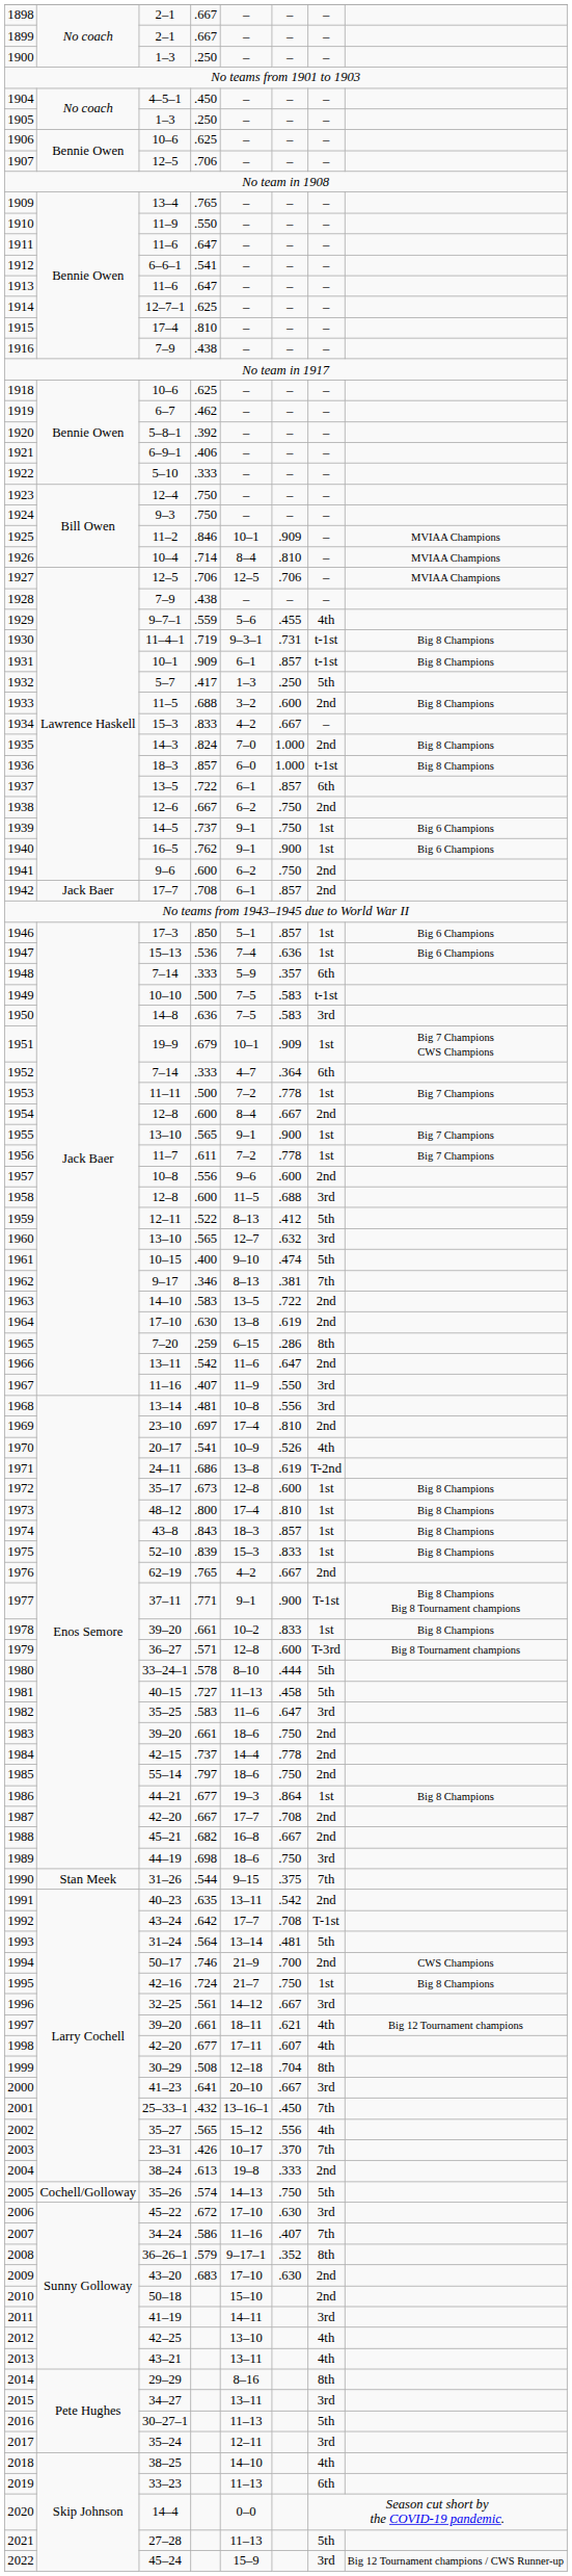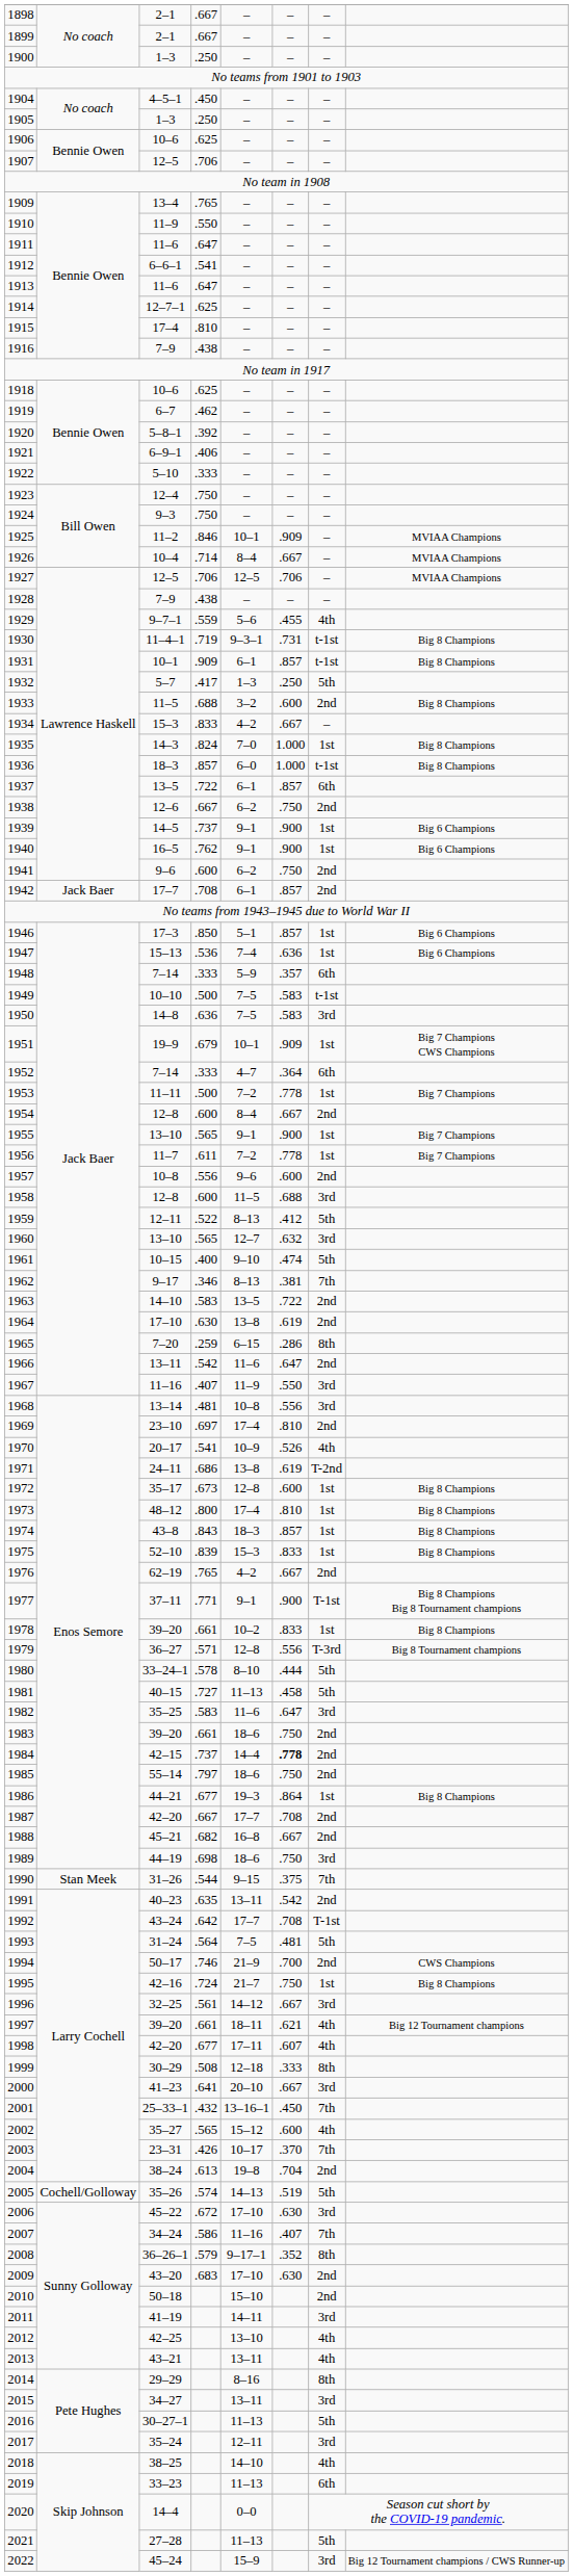 <table class="wikitable sortable" style="text-align:center;">
 <tr>
 </tr>
 <tr>
 </tr>
 <tr>
 <td>1898</td>
 <td rowspan="3"><em>No coach</em></td>
 <td>2–1</td>
 <td>.667</td>
 <td>–</td>
 <td>–</td>
 <td>–</td>
 <td></td>
 </tr>
 <tr>
 <td>1899</td>
 <td>2–1</td>
 <td>.667</td>
 <td>–</td>
 <td>–</td>
 <td>–</td>
 <td></td>
 </tr>
 <tr>
 <td>1900</td>
 <td>1–3</td>
 <td>.250</td>
 <td>–</td>
 <td>–</td>
 <td>–</td>
 <td></td>
 </tr>
 <tr>
 <td colspan="8"><em>No teams from 1901 to 1903</em></td>
 </tr>
 <tr>
 <td>1904</td>
 <td rowspan="2"><em>No coach</em></td>
 <td>4–5–1</td>
 <td>.450</td>
 <td>–</td>
 <td>–</td>
 <td>–</td>
 <td></td>
 </tr>
 <tr>
 <td>1905</td>
 <td>1–3</td>
 <td>.250</td>
 <td>–</td>
 <td>–</td>
 <td>–</td>
 <td></td>
 </tr>
 <tr>
 <td>1906</td>
 <td rowspan="2">Bennie Owen</td>
 <td>10–6</td>
 <td>.625</td>
 <td>–</td>
 <td>–</td>
 <td>–</td>
 <td></td>
 </tr>
 <tr>
 <td>1907</td>
 <td>12–5</td>
 <td>.706</td>
 <td>–</td>
 <td>–</td>
 <td>–</td>
 <td></td>
 </tr>
 <tr>
 <td colspan="8"><em>No team in 1908</em></td>
 </tr>
 <tr>
 <td>1909</td>
 <td rowspan="8">Bennie Owen</td>
 <td>13–4</td>
 <td>.765</td>
 <td>–</td>
 <td>–</td>
 <td>–</td>
 <td></td>
 </tr>
 <tr>
 <td>1910</td>
 <td>11–9</td>
 <td>.550</td>
 <td>–</td>
 <td>–</td>
 <td>–</td>
 <td></td>
 </tr>
 <tr>
 <td>1911</td>
 <td>11–6</td>
 <td>.647</td>
 <td>–</td>
 <td>–</td>
 <td>–</td>
 <td></td>
 </tr>
 <tr>
 <td>1912</td>
 <td>6–6–1</td>
 <td>.541</td>
 <td>–</td>
 <td>–</td>
 <td>–</td>
 <td></td>
 </tr>
 <tr>
 <td>1913</td>
 <td>11–6</td>
 <td>.647</td>
 <td>–</td>
 <td>–</td>
 <td>–</td>
 <td></td>
 </tr>
 <tr>
 <td>1914</td>
 <td>12–7–1</td>
 <td>.625</td>
 <td>–</td>
 <td>–</td>
 <td>–</td>
 <td></td>
 </tr>
 <tr>
 <td>1915</td>
 <td>17–4</td>
 <td>.810</td>
 <td>–</td>
 <td>–</td>
 <td>–</td>
 <td></td>
 </tr>
 <tr>
 <td>1916</td>
 <td>7–9</td>
 <td>.438</td>
 <td>–</td>
 <td>–</td>
 <td>–</td>
 <td></td>
 </tr>
 <tr>
 <td colspan="8"><em>No team in 1917</em></td>
 </tr>
 <tr>
 <td>1918</td>
 <td rowspan="5">Bennie Owen</td>
 <td>10–6</td>
 <td>.625</td>
 <td>–</td>
 <td>–</td>
 <td>–</td>
 <td></td>
 </tr>
 <tr>
 <td>1919</td>
 <td>6–7</td>
 <td>.462</td>
 <td>–</td>
 <td>–</td>
 <td>–</td>
 <td></td>
 </tr>
 <tr>
 <td>1920</td>
 <td>5–8–1</td>
 <td>.392</td>
 <td>–</td>
 <td>–</td>
 <td>–</td>
 <td></td>
 </tr>
 <tr>
 <td>1921</td>
 <td>6–9–1</td>
 <td>.406</td>
 <td>–</td>
 <td>–</td>
 <td>–</td>
 <td></td>
 </tr>
 <tr>
 <td>1922</td>
 <td>5–10</td>
 <td>.333</td>
 <td>–</td>
 <td>–</td>
 <td>–</td>
 <td></td>
 </tr>
 <tr>
 <td>1923</td>
 <td rowspan="4">Bill Owen</td>
 <td>12–4</td>
 <td>.750</td>
 <td>–</td>
 <td>–</td>
 <td>–</td>
 <td></td>
 </tr>
 <tr>
 <td>1924</td>
 <td>9–3</td>
 <td>.750</td>
 <td>–</td>
 <td>–</td>
 <td>–</td>
 <td></td>
 </tr>
 <tr>
 <td>1925</td>
 <td>11–2</td>
 <td>.846</td>
 <td>10–1</td>
 <td>.909</td>
 <td>–</td>
 <td><small>MVIAA Champions</small></td>
 </tr>
 <tr>
 <td>1926</td>
 <td>10–4</td>
 <td>.714</td>
 <td>8–4</td>
-<td>.810</td>
+<td>.667</td>
 <td>–</td>
 <td><small>MVIAA Champions</small></td>
 </tr>
 <tr>
 <td>1927</td>
 <td rowspan="15">Lawrence Haskell</td>
 <td>12–5</td>
 <td>.706</td>
 <td>12–5</td>
 <td>.706</td>
 <td>–</td>
 <td><small>MVIAA Champions</small></td>
 </tr>
 <tr>
 <td>1928</td>
 <td>7–9</td>
 <td>.438</td>
 <td>–</td>
 <td>–</td>
 <td>–</td>
 <td></td>
 </tr>
 <tr>
 <td>1929</td>
 <td>9–7–1</td>
 <td>.559</td>
 <td>5–6</td>
 <td>.455</td>
 <td>4th</td>
 <td></td>
 </tr>
 <tr>
 <td>1930</td>
 <td>11–4–1</td>
 <td>.719</td>
 <td>9–3–1</td>
 <td>.731</td>
 <td>t-1st</td>
 <td><small>Big 8 Champions</small></td>
 </tr>
 <tr>
 <td>1931</td>
 <td>10–1</td>
 <td>.909</td>
 <td>6–1</td>
 <td>.857</td>
 <td>t-1st</td>
 <td><small>Big 8 Champions</small></td>
 </tr>
 <tr>
 <td>1932</td>
 <td>5–7</td>
 <td>.417</td>
 <td>1–3</td>
 <td>.250</td>
 <td>5th</td>
 <td></td>
 </tr>
 <tr>
 <td>1933</td>
 <td>11–5</td>
 <td>.688</td>
 <td>3–2</td>
 <td>.600</td>
 <td>2nd</td>
 <td><small>Big 8 Champions</small></td>
 </tr>
 <tr>
 <td>1934</td>
 <td>15–3</td>
 <td>.833</td>
 <td>4–2</td>
 <td>.667</td>
 <td>–</td>
 <td></td>
 </tr>
 <tr>
 <td>1935</td>
 <td>14–3</td>
 <td>.824</td>
 <td>7–0</td>
 <td>1.000</td>
-<td>2nd</td>
+<td>1st</td>
 <td><small>Big 8 Champions</small></td>
 </tr>
 <tr>
 <td>1936</td>
 <td>18–3</td>
 <td>.857</td>
 <td>6–0</td>
 <td>1.000</td>
 <td>t-1st</td>
 <td><small>Big 8 Champions</small></td>
 </tr>
 <tr>
 <td>1937</td>
 <td>13–5</td>
 <td>.722</td>
 <td>6–1</td>
 <td>.857</td>
 <td>6th</td>
 <td></td>
 </tr>
 <tr>
 <td>1938</td>
 <td>12–6</td>
 <td>.667</td>
 <td>6–2</td>
 <td>.750</td>
 <td>2nd</td>
 <td></td>
 </tr>
 <tr>
 <td>1939</td>
 <td>14–5</td>
 <td>.737</td>
 <td>9–1</td>
-<td>.750</td>
+<td>.900</td>
 <td>1st</td>
 <td><small>Big 6 Champions</small></td>
 </tr>
 <tr>
 <td>1940</td>
 <td>16–5</td>
 <td>.762</td>
 <td>9–1</td>
 <td>.900</td>
 <td>1st</td>
 <td><small>Big 6 Champions</small></td>
 </tr>
 <tr>
 <td>1941</td>
 <td>9–6</td>
 <td>.600</td>
 <td>6–2</td>
 <td>.750</td>
 <td>2nd</td>
 <td></td>
 </tr>
 <tr>
 <td>1942</td>
 <td>Jack Baer</td>
 <td>17–7</td>
 <td>.708</td>
 <td>6–1</td>
 <td>.857</td>
 <td>2nd</td>
 <td></td>
 </tr>
 <tr>
 <td colspan="8"><em>No teams from 1943–1945 due to World War II</em></td>
 </tr>
 <tr>
 <td>1946</td>
 <td rowspan="22">Jack Baer</td>
 <td>17–3</td>
 <td>.850</td>
 <td>5–1</td>
 <td>.857</td>
 <td>1st</td>
 <td><small>Big 6 Champions</small></td>
 </tr>
 <tr>
 <td>1947</td>
 <td>15–13</td>
 <td>.536</td>
 <td>7–4</td>
 <td>.636</td>
 <td>1st</td>
 <td><small>Big 6 Champions</small></td>
 </tr>
 <tr>
 <td>1948</td>
 <td>7–14</td>
 <td>.333</td>
 <td>5–9</td>
 <td>.357</td>
 <td>6th</td>
 <td></td>
 </tr>
 <tr>
 <td>1949</td>
 <td>10–10</td>
 <td>.500</td>
 <td>7–5</td>
 <td>.583</td>
 <td>t-1st</td>
 <td></td>
 </tr>
 <tr>
 <td>1950</td>
 <td>14–8</td>
 <td>.636</td>
 <td>7–5</td>
 <td>.583</td>
 <td>3rd</td>
 <td></td>
 </tr>
 <tr>
 <td>1951</td>
 <td>19–9</td>
 <td>.679</td>
 <td>10–1</td>
 <td>.909</td>
 <td>1st</td>
 <td><small>Big 7 Champions</small><br><small>CWS Champions</small></td>
 </tr>
 <tr>
 <td>1952</td>
 <td>7–14</td>
 <td>.333</td>
 <td>4–7</td>
 <td>.364</td>
 <td>6th</td>
 <td></td>
 </tr>
 <tr>
 <td>1953</td>
 <td>11–11</td>
 <td>.500</td>
 <td>7–2</td>
 <td>.778</td>
 <td>1st</td>
 <td><small>Big 7 Champions</small></td>
 </tr>
 <tr>
 <td>1954</td>
 <td>12–8</td>
 <td>.600</td>
 <td>8–4</td>
 <td>.667</td>
 <td>2nd</td>
 <td></td>
 </tr>
 <tr>
 <td>1955</td>
 <td>13–10</td>
 <td>.565</td>
 <td>9–1</td>
 <td>.900</td>
 <td>1st</td>
 <td><small>Big 7 Champions</small></td>
 </tr>
 <tr>
 <td>1956</td>
 <td>11–7</td>
 <td>.611</td>
 <td>7–2</td>
 <td>.778</td>
 <td>1st</td>
 <td><small>Big 7 Champions</small></td>
 </tr>
 <tr>
 <td>1957</td>
 <td>10–8</td>
 <td>.556</td>
 <td>9–6</td>
 <td>.600</td>
 <td>2nd</td>
 <td></td>
 </tr>
 <tr>
 <td>1958</td>
 <td>12–8</td>
 <td>.600</td>
 <td>11–5</td>
 <td>.688</td>
 <td>3rd</td>
 <td></td>
 </tr>
 <tr>
 <td>1959</td>
 <td>12–11</td>
 <td>.522</td>
 <td>8–13</td>
 <td>.412</td>
 <td>5th</td>
 <td></td>
 </tr>
 <tr>
 <td>1960</td>
 <td>13–10</td>
 <td>.565</td>
 <td>12–7</td>
 <td>.632</td>
 <td>3rd</td>
 <td></td>
 </tr>
 <tr>
 <td>1961</td>
 <td>10–15</td>
 <td>.400</td>
 <td>9–10</td>
 <td>.474</td>
 <td>5th</td>
 <td></td>
 </tr>
 <tr>
 <td>1962</td>
 <td>9–17</td>
 <td>.346</td>
 <td>8–13</td>
 <td>.381</td>
 <td>7th</td>
 <td></td>
 </tr>
 <tr>
 <td>1963</td>
 <td>14–10</td>
 <td>.583</td>
 <td>13–5</td>
 <td>.722</td>
 <td>2nd</td>
 <td></td>
 </tr>
 <tr>
 <td>1964</td>
 <td>17–10</td>
 <td>.630</td>
 <td>13–8</td>
 <td>.619</td>
 <td>2nd</td>
 <td></td>
 </tr>
 <tr>
 <td>1965</td>
 <td>7–20</td>
 <td>.259</td>
 <td>6–15</td>
 <td>.286</td>
 <td>8th</td>
 <td></td>
 </tr>
 <tr>
 <td>1966</td>
 <td>13–11</td>
 <td>.542</td>
 <td>11–6</td>
 <td>.647</td>
 <td>2nd</td>
 <td></td>
 </tr>
 <tr>
 <td>1967</td>
 <td>11–16</td>
 <td>.407</td>
 <td>11–9</td>
 <td>.550</td>
 <td>3rd</td>
 <td></td>
 </tr>
 <tr>
 <td>1968</td>
 <td rowspan="22">Enos Semore</td>
 <td>13–14</td>
 <td>.481</td>
 <td>10–8</td>
 <td>.556</td>
 <td>3rd</td>
 <td></td>
 </tr>
 <tr>
 <td>1969</td>
 <td>23–10</td>
 <td>.697</td>
 <td>17–4</td>
 <td>.810</td>
 <td>2nd</td>
 <td></td>
 </tr>
 <tr>
 <td>1970</td>
 <td>20–17</td>
 <td>.541</td>
 <td>10–9</td>
 <td>.526</td>
 <td>4th</td>
 <td></td>
 </tr>
 <tr>
 <td>1971</td>
 <td>24–11</td>
 <td>.686</td>
 <td>13–8</td>
 <td>.619</td>
 <td>T-2nd</td>
 <td></td>
 </tr>
 <tr>
 <td>1972</td>
 <td>35–17</td>
 <td>.673</td>
 <td>12–8</td>
 <td>.600</td>
 <td>1st</td>
 <td><small>Big 8 Champions</small></td>
 </tr>
 <tr>
 <td>1973</td>
 <td>48–12</td>
 <td>.800</td>
 <td>17–4</td>
 <td>.810</td>
 <td>1st</td>
 <td><small>Big 8 Champions</small></td>
 </tr>
 <tr>
 <td>1974</td>
 <td>43–8</td>
 <td>.843</td>
 <td>18–3</td>
 <td>.857</td>
 <td>1st</td>
 <td><small>Big 8 Champions</small></td>
 </tr>
 <tr>
 <td>1975</td>
 <td>52–10</td>
 <td>.839</td>
 <td>15–3</td>
 <td>.833</td>
 <td>1st</td>
 <td><small>Big 8 Champions</small></td>
 </tr>
 <tr>
 <td>1976</td>
 <td>62–19</td>
 <td>.765</td>
 <td>4–2</td>
 <td>.667</td>
 <td>2nd</td>
 <td></td>
 </tr>
 <tr>
 <td>1977</td>
 <td>37–11</td>
 <td>.771</td>
 <td>9–1</td>
 <td>.900</td>
 <td>T-1st</td>
 <td><small>Big 8 Champions</small><br><small>Big 8 Tournament champions</small></td>
 </tr>
 <tr>
 <td>1978</td>
 <td>39–20</td>
 <td>.661</td>
 <td>10–2</td>
 <td>.833</td>
 <td>1st</td>
 <td><small>Big 8 Champions</small></td>
 </tr>
 <tr>
 <td>1979</td>
 <td>36–27</td>
 <td>.571</td>
 <td>12–8</td>
-<td>.600</td>
+<td>.556</td>
 <td>T-3rd</td>
 <td><small>Big 8 Tournament champions</small></td>
 </tr>
 <tr>
 <td>1980</td>
 <td>33–24–1</td>
 <td>.578</td>
 <td>8–10</td>
 <td>.444</td>
 <td>5th</td>
 <td></td>
 </tr>
 <tr>
 <td>1981</td>
 <td>40–15</td>
 <td>.727</td>
 <td>11–13</td>
 <td>.458</td>
 <td>5th</td>
 <td></td>
 </tr>
 <tr>
 <td>1982</td>
 <td>35–25</td>
 <td>.583</td>
 <td>11–6</td>
 <td>.647</td>
 <td>3rd</td>
 <td></td>
 </tr>
 <tr>
 <td>1983</td>
 <td>39–20</td>
 <td>.661</td>
 <td>18–6</td>
 <td>.750</td>
 <td>2nd</td>
 <td></td>
 </tr>
 <tr>
 <td>1984</td>
 <td>42–15</td>
 <td>.737</td>
 <td>14–4</td>
-<td>.778</td>
+<td><strong>.778</strong></td>
 <td>2nd</td>
 <td></td>
 </tr>
 <tr>
 <td>1985</td>
 <td>55–14</td>
 <td>.797</td>
 <td>18–6</td>
 <td>.750</td>
 <td>2nd</td>
 <td></td>
 </tr>
 <tr>
 <td>1986</td>
 <td>44–21</td>
 <td>.677</td>
 <td>19–3</td>
 <td>.864</td>
 <td>1st</td>
 <td><small>Big 8 Champions</small></td>
 </tr>
 <tr>
 <td>1987</td>
 <td>42–20</td>
 <td>.667</td>
 <td>17–7</td>
 <td>.708</td>
 <td>2nd</td>
 <td></td>
 </tr>
 <tr>
 <td>1988</td>
 <td>45–21</td>
 <td>.682</td>
 <td>16–8</td>
 <td>.667</td>
 <td>2nd</td>
 <td></td>
 </tr>
 <tr>
 <td>1989</td>
 <td>44–19</td>
 <td>.698</td>
 <td>18–6</td>
 <td>.750</td>
 <td>3rd</td>
 <td></td>
 </tr>
 <tr>
 <td>1990</td>
 <td>Stan Meek</td>
 <td>31–26</td>
 <td>.544</td>
 <td>9–15</td>
 <td>.375</td>
 <td>7th</td>
 <td></td>
 </tr>
 <tr>
 <td>1991</td>
 <td rowspan="14">Larry Cochell</td>
 <td>40–23</td>
 <td>.635</td>
 <td>13–11</td>
 <td>.542</td>
 <td>2nd</td>
 <td></td>
 </tr>
 <tr>
 <td>1992</td>
 <td>43–24</td>
 <td>.642</td>
 <td>17–7</td>
 <td>.708</td>
 <td>T-1st</td>
 <td></td>
 </tr>
 <tr>
 <td>1993</td>
 <td>31–24</td>
 <td>.564</td>
-<td>13–14</td>
+<td>7–5</td>
 <td>.481</td>
 <td>5th</td>
 <td></td>
 </tr>
 <tr>
 <td>1994</td>
 <td>50–17</td>
 <td>.746</td>
 <td>21–9</td>
 <td>.700</td>
 <td>2nd</td>
 <td><small>CWS Champions</small></td>
 </tr>
 <tr>
 <td>1995</td>
 <td>42–16</td>
 <td>.724</td>
 <td>21–7</td>
 <td>.750</td>
 <td>1st</td>
 <td><small>Big 8 Champions</small></td>
 </tr>
 <tr>
 <td>1996</td>
 <td>32–25</td>
 <td>.561</td>
 <td>14–12</td>
 <td>.667</td>
 <td>3rd</td>
 <td></td>
 </tr>
 <tr>
 <td>1997</td>
 <td>39–20</td>
 <td>.661</td>
 <td>18–11</td>
 <td>.621</td>
 <td>4th</td>
 <td><small>Big 12 Tournament champions</small></td>
 </tr>
 <tr>
 <td>1998</td>
 <td>42–20</td>
 <td>.677</td>
 <td>17–11</td>
 <td>.607</td>
 <td>4th</td>
 <td></td>
 </tr>
 <tr>
 <td>1999</td>
 <td>30–29</td>
 <td>.508</td>
 <td>12–18</td>
-<td>.704</td>
+<td>.333</td>
 <td>8th</td>
 <td></td>
 </tr>
 <tr>
 <td>2000</td>
 <td>41–23</td>
 <td>.641</td>
 <td>20–10</td>
 <td>.667</td>
 <td>3rd</td>
 <td></td>
 </tr>
 <tr>
 <td>2001</td>
 <td>25–33–1</td>
 <td>.432</td>
 <td>13–16–1</td>
 <td>.450</td>
 <td>7th</td>
 <td></td>
 </tr>
 <tr>
 <td>2002</td>
 <td>35–27</td>
 <td>.565</td>
 <td>15–12</td>
-<td>.556</td>
+<td>.600</td>
 <td>4th</td>
 <td></td>
 </tr>
 <tr>
 <td>2003</td>
 <td>23–31</td>
 <td>.426</td>
 <td>10–17</td>
 <td>.370</td>
 <td>7th</td>
 <td></td>
 </tr>
 <tr>
 <td>2004</td>
 <td>38–24</td>
 <td>.613</td>
 <td>19–8</td>
-<td>.333</td>
+<td>.704</td>
 <td>2nd</td>
 <td></td>
 </tr>
 <tr>
 <td>2005</td>
 <td>Cochell/Golloway</td>
 <td>35–26</td>
 <td>.574</td>
 <td>14–13</td>
-<td>.750</td>
+<td>.519</td>
 <td>5th</td>
 <td></td>
 </tr>
 <tr>
 <td>2006</td>
 <td rowspan="8">Sunny Golloway</td>
 <td>45–22</td>
 <td>.672</td>
 <td>17–10</td>
 <td>.630</td>
 <td>3rd</td>
 <td></td>
 </tr>
 <tr>
 <td>2007</td>
 <td>34–24</td>
 <td>.586</td>
 <td>11–16</td>
 <td>.407</td>
 <td>7th</td>
 <td></td>
 </tr>
 <tr>
 <td>2008</td>
 <td>36–26–1</td>
 <td>.579</td>
 <td>9–17–1</td>
 <td>.352</td>
 <td>8th</td>
 <td></td>
 </tr>
 <tr>
 <td>2009</td>
 <td>43–20</td>
 <td>.683</td>
 <td>17–10</td>
 <td>.630</td>
 <td>2nd</td>
 <td></td>
 </tr>
 <tr>
 <td>2010</td>
 <td>50–18</td>
 <td></td>
 <td>15–10</td>
 <td></td>
 <td>2nd</td>
 <td></td>
 </tr>
 <tr>
 <td>2011</td>
 <td>41–19</td>
 <td></td>
 <td>14–11</td>
 <td></td>
 <td>3rd</td>
 <td></td>
 </tr>
 <tr>
 <td>2012</td>
 <td>42–25</td>
 <td></td>
 <td>13–10</td>
 <td></td>
 <td>4th</td>
 <td></td>
 </tr>
 <tr>
 <td>2013</td>
 <td>43–21</td>
 <td></td>
 <td>13–11</td>
 <td></td>
 <td>4th</td>
 <td></td>
 </tr>
 <tr>
 <td>2014</td>
 <td rowspan="4">Pete Hughes</td>
 <td>29–29</td>
 <td></td>
 <td>8–16</td>
 <td></td>
 <td>8th</td>
 <td></td>
 </tr>
 <tr>
 <td>2015</td>
 <td>34–27</td>
 <td></td>
 <td>13–11</td>
 <td></td>
 <td>3rd</td>
 <td></td>
 </tr>
 <tr>
 <td>2016</td>
 <td>30–27–1</td>
 <td></td>
 <td>11–13</td>
 <td></td>
 <td>5th</td>
 <td></td>
 </tr>
 <tr>
 <td>2017</td>
 <td>35–24</td>
 <td></td>
 <td>12–11</td>
 <td></td>
 <td>3rd</td>
 <td></td>
 </tr>
 <tr>
 <td>2018</td>
 <td rowspan="5">Skip Johnson</td>
 <td>38–25</td>
 <td></td>
 <td>14–10</td>
 <td></td>
 <td>4th</td>
 <td></td>
 </tr>
 <tr>
 <td>2019</td>
 <td>33–23</td>
 <td></td>
 <td>11–13</td>
 <td></td>
 <td>6th</td>
 <td></td>
 </tr>
 <tr>
 <td>2020</td>
 <td>14–4</td>
 <td></td>
 <td>0–0</td>
 <td></td>
 <td colspan=2><em>Season cut short by<br>the <a href='#'>COVID-19 pandemic</a>.</em></td>
 </tr>
 <tr>
 <td>2021</td>
 <td>27–28</td>
 <td></td>
 <td>11–13</td>
 <td></td>
 <td>5th</td>
 <td></td>
 </tr>
 <tr>
 <td>2022</td>
 <td>45–24</td>
 <td></td>
 <td>15–9</td>
 <td></td>
 <td>3rd</td>
 <td><small>Big 12 Tournament champions / CWS Runner-up</small></td>
 </tr>
 </table>
